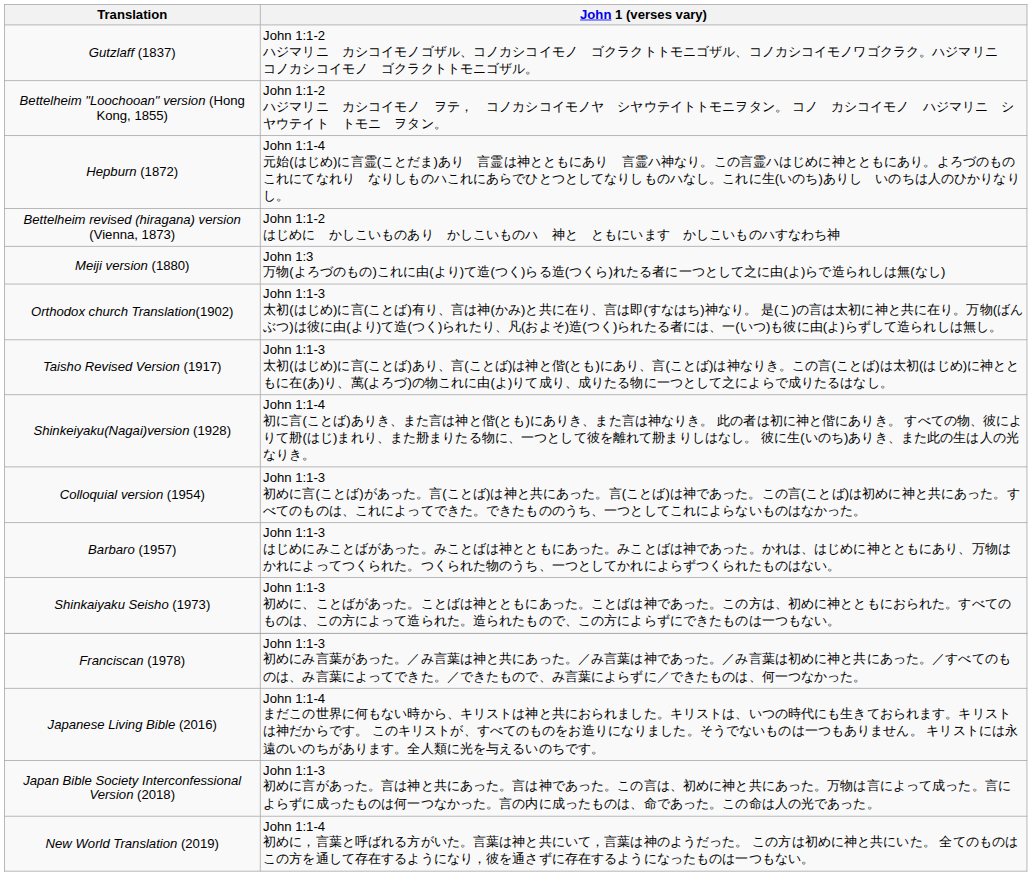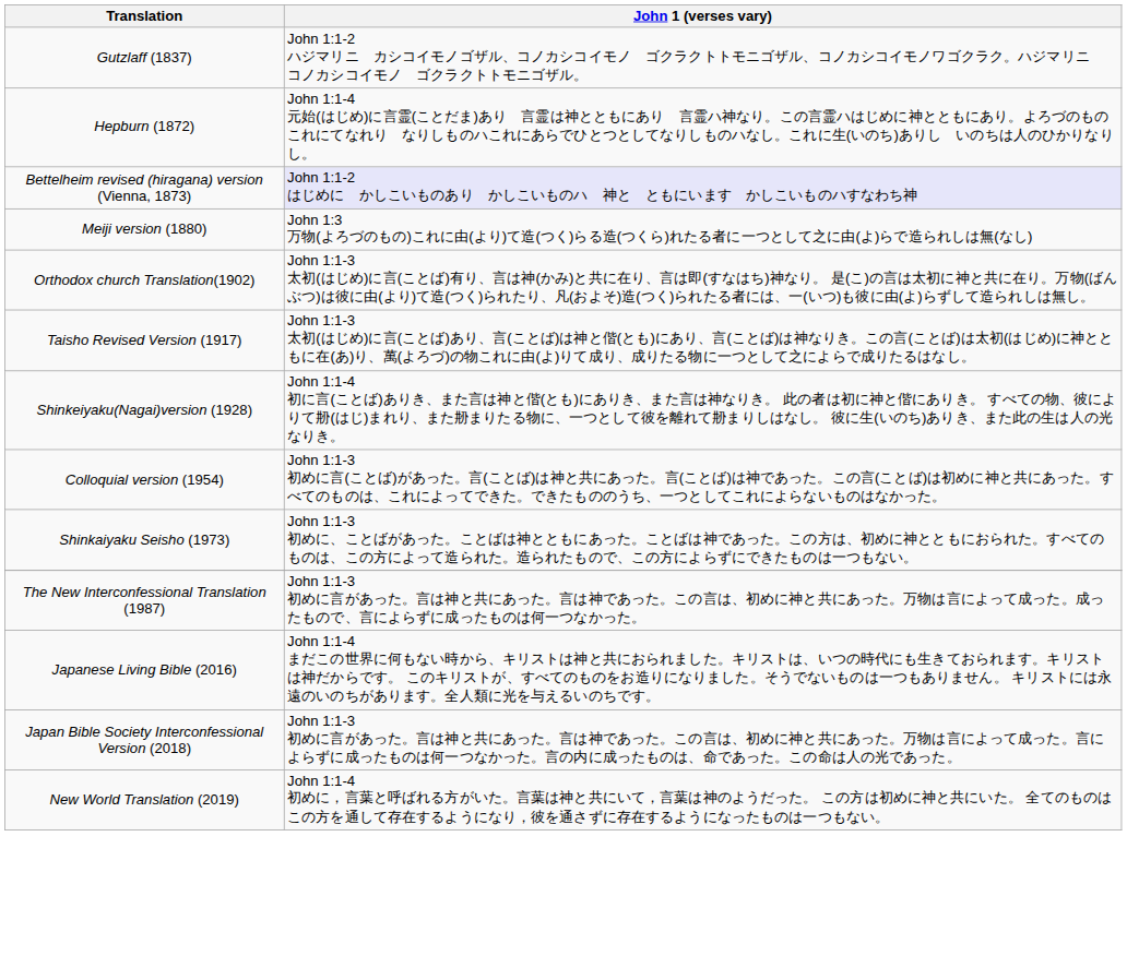 <table class="wikitable">
 <tr>
 <th align="center" width="25%">Translation</th>
 <th><a href='#'>John</a> 1 (verses vary)</th>
 </tr>
 <tr>
 <td align="center"><em>Gutzlaff</em> (1837)</td>
 <td>John 1:1-2<br>ハジマリニ　カシコイモノゴザル、コノカシコイモノ　ゴクラクトトモニゴザル、コノカシコイモノワゴクラク。ハジマリニ　コノカシコイモノ　ゴクラクトトモニゴザル。</td>
 </tr>
 <tr>
-<td align="center"><em>Bettelheim "Loochooan" version</em> (Hong Kong, 1855)</td>
-<td>John 1:1-2<br>ハジマリニ　カシコイモノ　ヲテ，　コノカシコイモノヤ　シヤウテイトトモニヲタン。 コノ　カシコイモノ　ハジマリニ　シヤウテイト　トモニ　ヲタン。</td>
-</tr>
-<tr>
 <td align="center"><em>Hepburn</em> (1872)</td>
 <td>John 1:1-4<br>元始(はじめ)に言霊(ことだま)あり　言霊は神とともにあり　言霊ハ神なり。この言霊ハはじめに神とともにあり。よろづのものこれにてなれり　なりしものハこれにあらでひとつとしてなりしものハなし。これに生(いのち)ありし　いのちは人のひかりなりし。</td>
 </tr>
 <tr>
 <td align="center"><em>Bettelheim revised (hiragana) version</em> (Vienna, 1873)</td>
-<td>John 1:1-2<br>はじめに　かしこいものあり　かしこいものハ　神と　ともにいます　かしこいものハすなわち神</td>
+<td style="background: lavender;">John 1:1-2<br>はじめに　かしこいものあり　かしこいものハ　神と　ともにいます　かしこいものハすなわち神</td>
 </tr>
 <tr>
 <td align="center"><em>Meiji version</em> (1880)</td>
 <td>John 1:3<br>万物(よろづのもの)これに由(より)て造(つく)らる造(つくら)れたる者に一つとして之に由(よ)らで造られしは無(なし)</td>
 </tr>
 <tr>
 <td align="center"><em>Orthodox church Translation</em>(1902)</td>
 <td>John 1:1-3<br>太初(はじめ)に言(ことば)有り、言は神(かみ)と共に在り、言は即(すなはち)神なり。 是(こ)の言は太初に神と共に在り。万物(ばんぶつ)は彼に由(より)て造(つく)られたり、凡(およそ)造(つく)られたる者には、一(いつ)も彼に由(よ)らずして造られしは無し。</td>
 </tr>
 <tr>
 <td align="center"><em>Taisho Revised Version</em> (1917)</td>
 <td>John 1:1-3<br>太初(はじめ)に言(ことば)あり、言(ことば)は神と偕(とも)にあり、言(ことば)は神なりき。この言(ことば)は太初(はじめ)に神とともに在(あ)り、萬(よろづ)の物これに由(よ)りて成り、成りたる物に一つとして之によらで成りたるはなし。</td>
 </tr>
 <tr>
 <td align="center"><em>Shinkeiyaku(Nagai)version</em> (1928)</td>
 <td>John 1:1-4<br>初に言(ことば)ありき、また言は神と偕(とも)にありき、また言は神なりき。 此の者は初に神と偕にありき。 すべての物、彼によりて刱(はじ)まれり、また刱まりたる物に、一つとして彼を離れて刱まりしはなし。 彼に生(いのち)ありき、また此の生は人の光なりき。</td>
 </tr>
 <tr>
 <td align="center"><em>Colloquial version</em> (1954)</td>
 <td>John 1:1-3<br>初めに言(ことば)があった。言(ことば)は神と共にあった。言(ことば)は神であった。この言(ことば)は初めに神と共にあった。すべてのものは、これによってできた。できたもののうち、一つとしてこれによらないものはなかった。</td>
 </tr>
 <tr>
-<td align="center"><em>Barbaro</em> (1957)</td>
-<td>John 1:1-3<br>はじめにみことばがあった。みことばは神とともにあった。みことばは神であった。かれは、はじめに神とともにあり、万物はかれによってつくられた。つくられた物のうち、一つとしてかれによらずつくられたものはない。</td>
-</tr>
-<tr>
 <td align="center"><em>Shinkaiyaku Seisho</em> (1973)</td>
 <td>John 1:1-3<br>初めに、ことばがあった。ことばは神とともにあった。ことばは神であった。この方は、初めに神とともにおられた。すべてのものは、この方によって造られた。造られたもので、この方によらずにできたものは一つもない。</td>
 </tr>
 <tr>
 </tr>
 <tr>
-<td align="center"><em>Franciscan</em> (1978)</td>
-<td>John 1:1-3<br>初めにみ言葉があった。／み言葉は神と共にあった。／み言葉は神であった。／み言葉は初めに神と共にあった。／すべてのものは、み言葉によってできた。／できたもので、み言葉によらずに／できたものは、何一つなかった。</td>
+<td align="center"><em>The New Interconfessional Translation</em> (1987)</td>
+<td>John 1:1-3<br>初めに言があった。言は神と共にあった。言は神であった。この言は、初めに神と共にあった。万物は言によって成った。成ったもので、言によらずに成ったものは何一つなかった。</td>
 </tr>
 <tr>
 <td align="center"><em>Japanese Living Bible</em> (2016)</td>
 <td>John 1:1-4<br>まだこの世界に何もない時から、キリストは神と共におられました。キリストは、いつの時代にも生きておられます。キリストは神だからです。 このキリストが、すべてのものをお造りになりました。そうでないものは一つもありません。 キリストには永遠のいのちがあります。全人類に光を与えるいのちです。</td>
 </tr>
 <tr>
 <td align="center"><em>Japan Bible Society Interconfessional Version</em> (2018)</td>
 <td>John 1:1-3<br>初めに言があった。言は神と共にあった。言は神であった。この言は、初めに神と共にあった。万物は言によって成った。言によらずに成ったものは何一つなかった。言の内に成ったものは、命であった。この命は人の光であった。</td>
 </tr>
 <tr>
 <td align="center"><em>New World Translation</em> (2019)</td>
 <td>John 1:1-4<br>初めに，言葉と呼ばれる方がいた。言葉は神と共にいて，言葉は神のようだった。 この方は初めに神と共にいた。 全てのものはこの方を通して存在するようになり，彼を通さずに存在するようになったものは一つもない。</td>
 </tr>
 </table>
